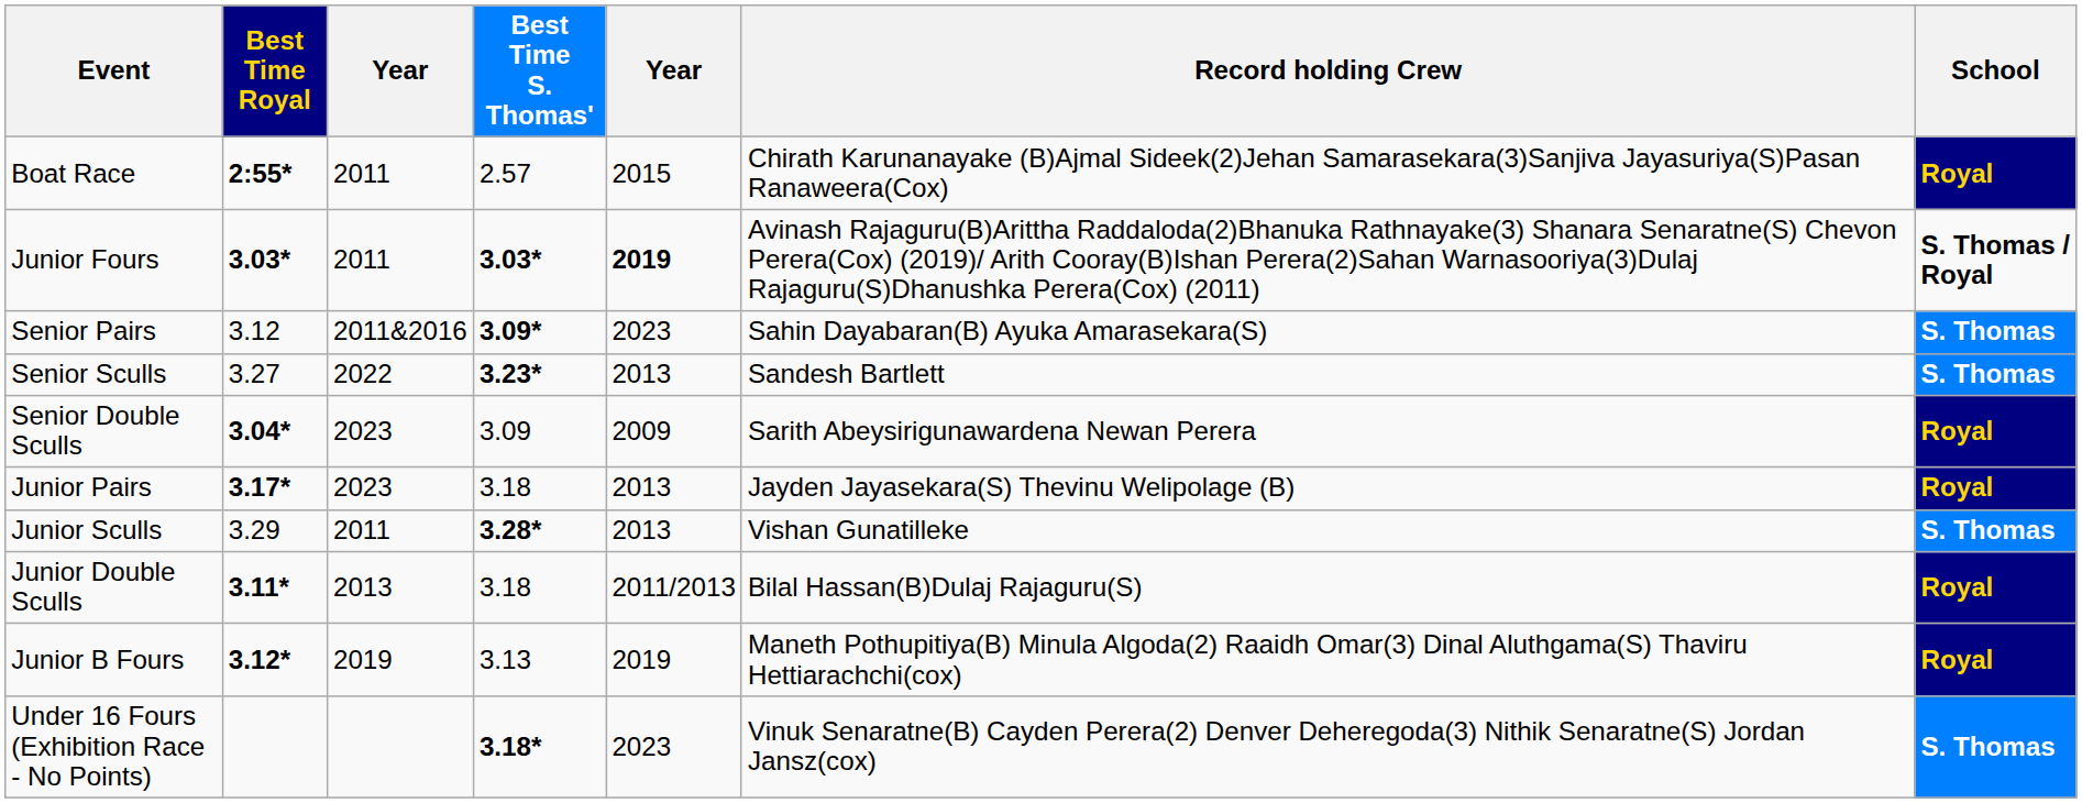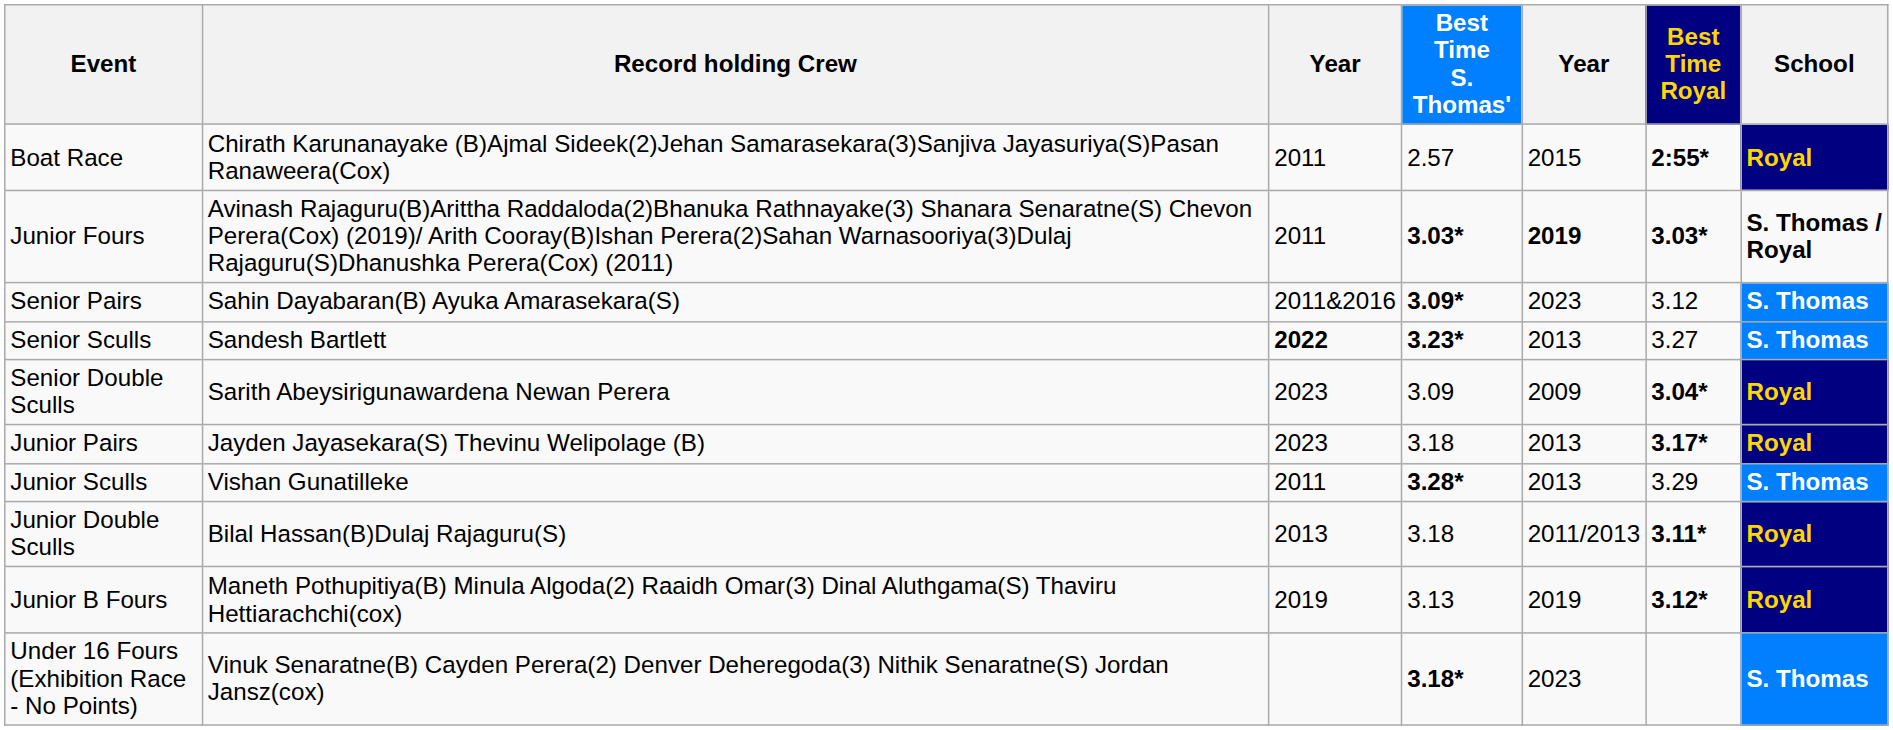 <table class="wikitable">
 <tr>
 <th>Event</th>
-<th style="background:#000080; color:#FFD700">Best Time<br>Royal</th>
+<th>Record holding Crew</th>
 <th>Year</th>
 <th style="background:#007FFF; color:white;">Best Time <br>S. Thomas'</th>
 <th>Year</th>
-<th>Record holding Crew</th>
+<th style="background:#000080; color:#FFD700">Best Time<br>Royal</th>
 <th>School</th>
 </tr>
 <tr>
 <td>Boat Race</td>
-<td><strong>2:55*</strong></td>
+<td>Chirath Karunanayake (B)Ajmal Sideek(2)Jehan Samarasekara(3)Sanjiva Jayasuriya(S)Pasan Ranaweera(Cox)</td>
 <td>2011</td>
 <td>2.57</td>
 <td>2015</td>
-<td>Chirath Karunanayake (B)Ajmal Sideek(2)Jehan Samarasekara(3)Sanjiva Jayasuriya(S)Pasan Ranaweera(Cox)</td>
+<td><strong>2:55*</strong></td>
 <td style="background:#000080; color:#FFD700"><strong>Royal</strong></td>
 </tr>
 <tr>
 <td>Junior Fours</td>
-<td><strong>3.03*</strong></td>
+<td>Avinash Rajaguru(B)Arittha Raddaloda(2)Bhanuka Rathnayake(3) Shanara Senaratne(S) Chevon Perera(Cox) (2019)/ Arith Cooray(B)Ishan Perera(2)Sahan Warnasooriya(3)Dulaj Rajaguru(S)Dhanushka Perera(Cox) (2011)</td>
 <td>2011</td>
 <td><strong>3.03*</strong></td>
 <td><strong>2019</strong></td>
-<td>Avinash Rajaguru(B)Arittha Raddaloda(2)Bhanuka Rathnayake(3) Shanara Senaratne(S) Chevon Perera(Cox) (2019)/ Arith Cooray(B)Ishan Perera(2)Sahan Warnasooriya(3)Dulaj Rajaguru(S)Dhanushka Perera(Cox) (2011)</td>
+<td><strong>3.03*</strong></td>
 <td><strong>S. Thomas / Royal</strong></td>
 </tr>
 <tr>
 <td>Senior Pairs</td>
-<td>3.12</td>
+<td>Sahin Dayabaran(B) Ayuka Amarasekara(S)</td>
 <td>2011&2016</td>
 <td><strong>3.09*</strong></td>
 <td>2023</td>
-<td>Sahin Dayabaran(B) Ayuka Amarasekara(S)</td>
+<td>3.12</td>
 <td style="background:#007FFF; color:white"><strong>S. Thomas</strong></td>
 </tr>
 <tr>
 <td>Senior Sculls</td>
-<td>3.27</td>
-<td>2022</td>
+<td>Sandesh Bartlett</td>
+<td><strong>2022</strong></td>
 <td><strong>3.23*</strong></td>
 <td>2013</td>
-<td>Sandesh Bartlett</td>
+<td>3.27</td>
 <td style="background:#007FFF; color:white"><strong>S. Thomas</strong></td>
 </tr>
 <tr>
 <td>Senior Double Sculls</td>
-<td><strong>3.04*</strong></td>
+<td>Sarith Abeysirigunawardena Newan Perera</td>
 <td>2023</td>
 <td>3.09</td>
 <td>2009</td>
-<td>Sarith Abeysirigunawardena Newan Perera</td>
+<td><strong>3.04*</strong></td>
 <td style="background:#000080; color:#FFD700;"><strong>Royal</strong></td>
 </tr>
 <tr>
 <td>Junior Pairs</td>
-<td><strong>3.17*</strong></td>
+<td>Jayden Jayasekara(S) Thevinu Welipolage (B)</td>
 <td>2023</td>
 <td>3.18</td>
 <td>2013</td>
-<td>Jayden Jayasekara(S) Thevinu Welipolage (B)</td>
+<td><strong>3.17*</strong></td>
 <td style="background:#000080; color:#FFD700;"><strong>Royal</strong></td>
 </tr>
 <tr>
 <td>Junior Sculls</td>
-<td>3.29</td>
+<td>Vishan Gunatilleke</td>
 <td>2011</td>
 <td><strong>3.28*</strong></td>
 <td>2013</td>
-<td>Vishan Gunatilleke</td>
+<td>3.29</td>
 <td style="background:#007FFF; color:white;"><strong>S. Thomas</strong></td>
 </tr>
 <tr>
 <td>Junior Double Sculls</td>
-<td><strong>3.11*</strong></td>
+<td>Bilal Hassan(B)Dulaj Rajaguru(S)</td>
 <td>2013</td>
 <td>3.18</td>
 <td>2011/2013</td>
-<td>Bilal Hassan(B)Dulaj Rajaguru(S)</td>
+<td><strong>3.11*</strong></td>
 <td style="background:#000080; color:#FFD700"><strong>Royal</strong></td>
 </tr>
 <tr>
 <td>Junior B Fours</td>
-<td><strong>3.12*</strong></td>
+<td>Maneth Pothupitiya(B) Minula Algoda(2) Raaidh Omar(3) Dinal Aluthgama(S) Thaviru Hettiarachchi(cox)</td>
 <td>2019</td>
 <td>3.13</td>
 <td>2019</td>
-<td>Maneth Pothupitiya(B) Minula Algoda(2) Raaidh Omar(3) Dinal Aluthgama(S) Thaviru Hettiarachchi(cox)</td>
+<td><strong>3.12*</strong></td>
 <td style="background:#000080; color:#FFD700;"><strong>Royal</strong></td>
 </tr>
 <tr>
 <td>Under 16 Fours<br>(Exhibition Race - No Points)</td>
-<td></td>
+<td>Vinuk Senaratne(B) Cayden Perera(2) Denver Deheregoda(3) Nithik Senaratne(S) Jordan Jansz(cox)</td>
 <td></td>
 <td><strong>3.18*</strong></td>
 <td>2023</td>
-<td>Vinuk Senaratne(B) Cayden Perera(2) Denver Deheregoda(3) Nithik Senaratne(S) Jordan Jansz(cox)</td>
+<td></td>
 <td style="background:#007FFF; color:white"><strong>S. Thomas</strong></td>
 </tr>
 </table>
